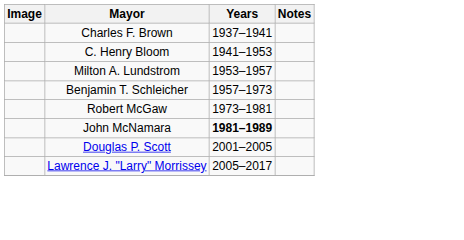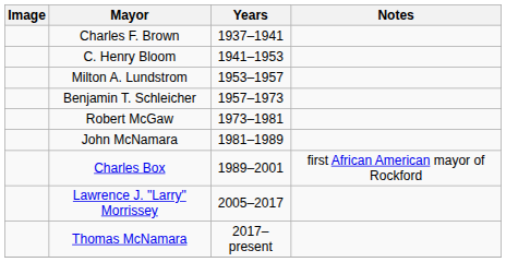 <table class="wikitable" style="text-align:center">
 <tr>
 <th>Image</th>
 <th>Mayor</th>
 <th>Years</th>
 <th>Notes</th>
 </tr>
 <tr>
 <td></td>
 <td>Charles F. Brown</td>
 <td>1937–1941</td>
 <td></td>
 </tr>
 <tr>
 <td></td>
 <td>C. Henry Bloom</td>
 <td>1941–1953</td>
 <td></td>
 </tr>
 <tr>
 <td></td>
 <td>Milton A. Lundstrom</td>
 <td>1953–1957</td>
 <td></td>
 </tr>
 <tr>
 <td></td>
 <td>Benjamin T. Schleicher</td>
 <td>1957–1973</td>
 <td></td>
 </tr>
 <tr>
 <td></td>
 <td>Robert McGaw</td>
 <td>1973–1981</td>
 <td></td>
 </tr>
 <tr>
 <td></td>
 <td>John McNamara</td>
-<td><strong>1981–1989</strong></td>
+<td>1981–1989</td>
 <td></td>
 </tr>
 <tr>
 <td></td>
-<td><a href='#'>Douglas P. Scott</a></td>
-<td>2001–2005</td>
-<td></td>
+<td><a href='#'>Charles Box</a></td>
+<td>1989–2001</td>
+<td>first <a href='#'>African American</a> mayor of Rockford</td>
 </tr>
 <tr>
 <td></td>
 <td><a href='#'>Lawrence J. "Larry" Morrissey</a></td>
 <td>2005–2017</td>
 <td></td>
 </tr>
 <tr>
+<td></td>
+<td><a href='#'>Thomas McNamara</a></td>
+<td>2017–present</td>
+<td></td>
+</tr>
+<tr>
 </tr>
 </table>
